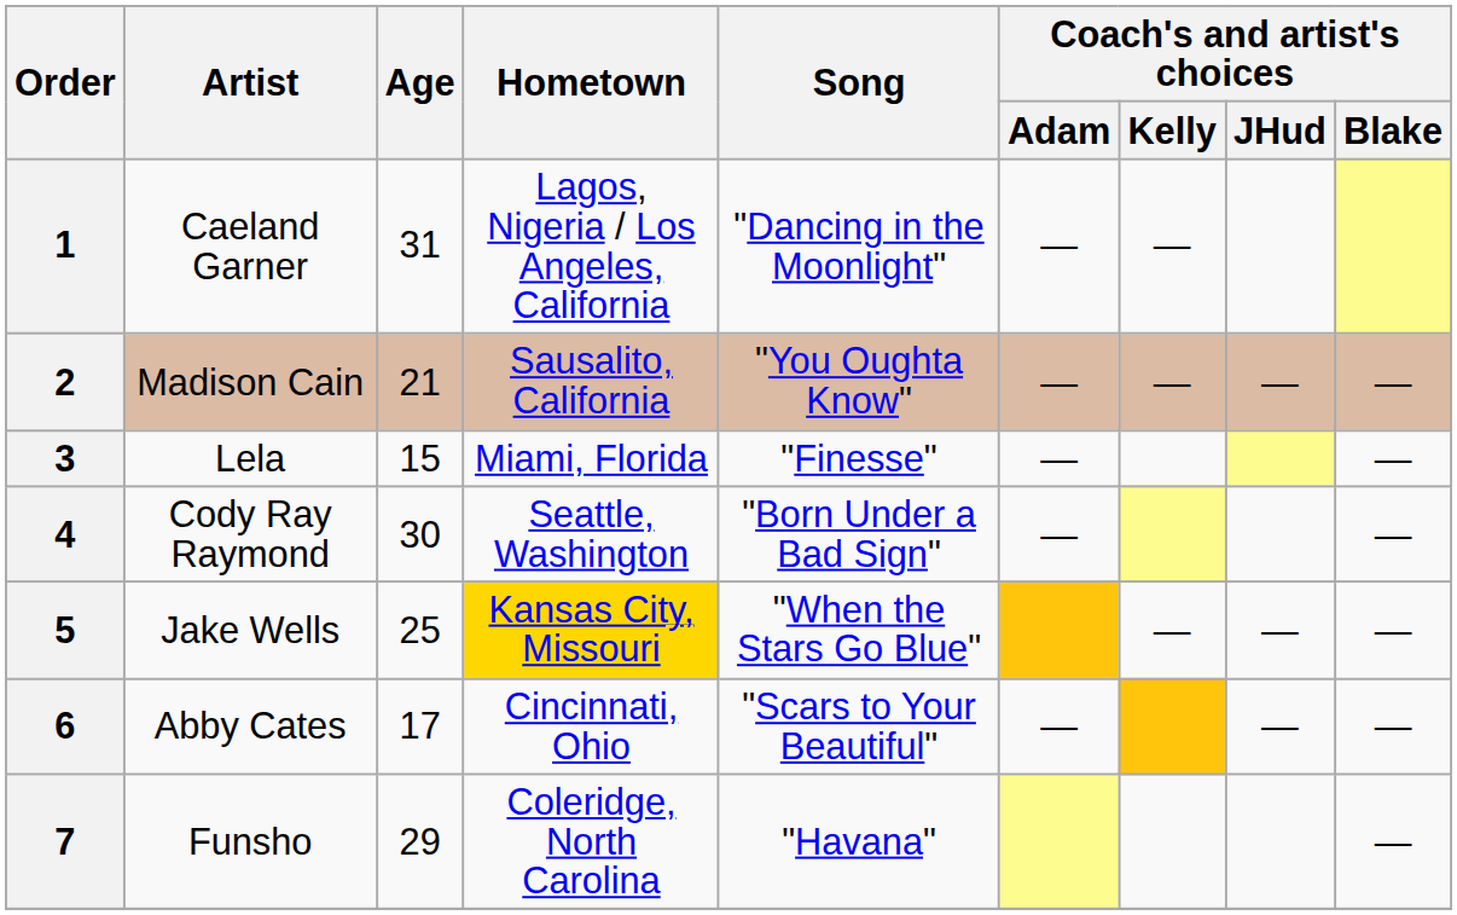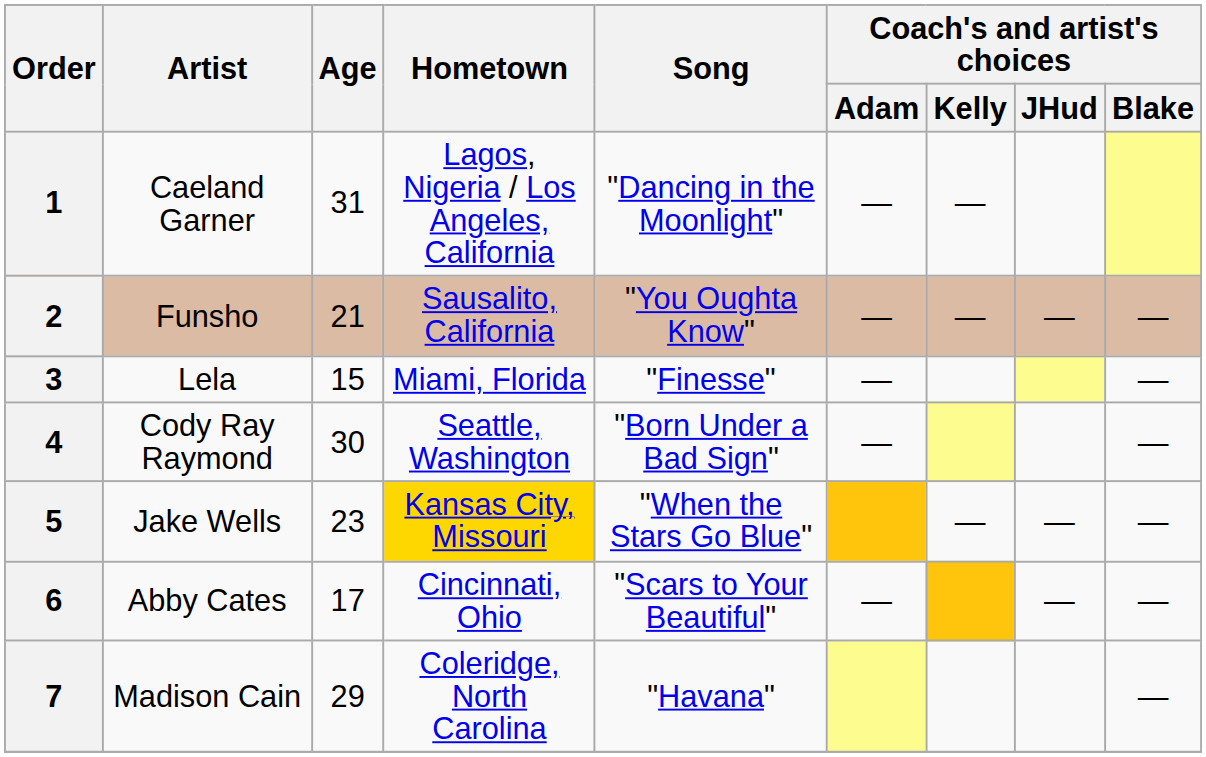 <table class="wikitable" style="text-align:center; line-height:17px; width:100%;">
 <tr>
 <th scope="col" rowspan="2" style="width:04%;">Order</th>
 <th scope="col" rowspan="2" style="width:18%;">Artist</th>
 <th scope="col" rowspan="2" style="width:04%;">Age</th>
 <th scope="col" rowspan="2" style="width:18%;">Hometown</th>
 <th scope="col" rowspan="2" style="width:20%;">Song</th>
 <th scope="col" colspan="4" style="width:24%;">Coach's and artist's choices</th>
 </tr>
 <tr>
 <th style="width:06%;">Adam</th>
 <th style="width:06%;">Kelly</th>
 <th style="width:06%;">JHud</th>
 <th style="width:06%;">Blake</th>
 </tr>
 <tr>
 <th>1</th>
 <td>Caeland Garner</td>
 <td>31</td>
 <td><a href='#'>Lagos</a>, <a href='#'>Nigeria</a> / <a href='#'>Los Angeles, California</a></td>
 <td>"<a href='#'>Dancing in the Moonlight</a>"</td>
 <td>—</td>
 <td>—</td>
 <td><strong></strong></td>
 <td style="background:#fdfc8f;"><strong></strong></td>
 </tr>
 <tr style="background:#dbbba4;">
 <th>2</th>
-<td>Madison Cain</td>
+<td>Funsho</td>
 <td>21</td>
 <td><a href='#'>Sausalito, California</a></td>
 <td>"<a href='#'>You Oughta Know</a>"</td>
 <td>—</td>
 <td>—</td>
 <td>—</td>
 <td>—</td>
 </tr>
 <tr>
 <th>3</th>
 <td>Lela</td>
 <td>15</td>
 <td><a href='#'>Miami, Florida</a></td>
 <td>"<a href='#'>Finesse</a>"</td>
 <td>—</td>
 <td><strong></strong></td>
 <td style="background:#fdfc8f;"><strong></strong></td>
 <td>—</td>
 </tr>
 <tr>
 <th>4</th>
 <td>Cody Ray Raymond</td>
 <td>30</td>
 <td><a href='#'>Seattle, Washington</a></td>
 <td>"<a href='#'>Born Under a Bad Sign</a>"</td>
 <td>—</td>
 <td style="background:#fdfc8f;"><strong></strong></td>
 <td><strong></strong></td>
 <td>—</td>
 </tr>
 <tr>
 <th>5</th>
 <td>Jake Wells</td>
-<td>25</td>
+<td>23</td>
 <td style="background: gold;"><a href='#'>Kansas City, Missouri</a></td>
 <td>"<a href='#'>When the Stars Go Blue</a>"</td>
 <td style="background:#FFC40C;"><strong></strong></td>
 <td>—</td>
 <td>—</td>
 <td>—</td>
 </tr>
 <tr>
 <th>6</th>
 <td>Abby Cates</td>
 <td>17</td>
 <td><a href='#'>Cincinnati, Ohio</a></td>
 <td>"<a href='#'>Scars to Your Beautiful</a>"</td>
 <td>—</td>
 <td style="background:#FFC40C;"><strong></strong></td>
 <td>—</td>
 <td>—</td>
 </tr>
 <tr>
 <th>7</th>
-<td>Funsho</td>
+<td>Madison Cain</td>
 <td>29</td>
 <td><a href='#'>Coleridge, North Carolina</a></td>
 <td>"<a href='#'>Havana</a>"</td>
 <td style="background:#fdfc8f;"><strong></strong></td>
 <td><strong></strong></td>
 <td><strong></strong></td>
 <td>—</td>
 </tr>
 <tr>
 </tr>
 </table>
